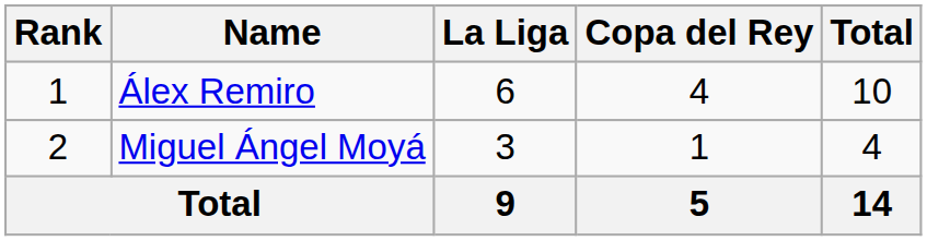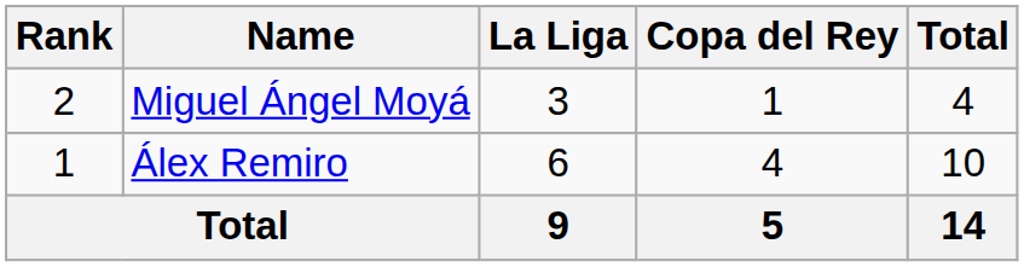 <table class="wikitable" style="text-align: center;">
 <tr>
 <th>Rank</th>
 <th>Name</th>
 <th>La Liga</th>
 <th>Copa del Rey</th>
 <th>Total</th>
 </tr>
 <tr>
+<td>2</td>
+<td align=left> <a href='#'>Miguel Ángel Moyá</a></td>
+<td>3</td>
+<td>1</td>
+<td>4</td>
+</tr>
+<tr>
 <td>1</td>
 <td align=left> <a href='#'>Álex Remiro</a></td>
 <td>6</td>
 <td>4</td>
 <td>10</td>
-</tr>
-<tr>
-<td>2</td>
-<td align=left> <a href='#'>Miguel Ángel Moyá</a></td>
-<td>3</td>
-<td>1</td>
-<td>4</td>
 </tr>
 <tr>
 <th colspan=2>Total</th>
 <th>9</th>
 <th>5</th>
 <th>14</th>
 </tr>
 </table>
